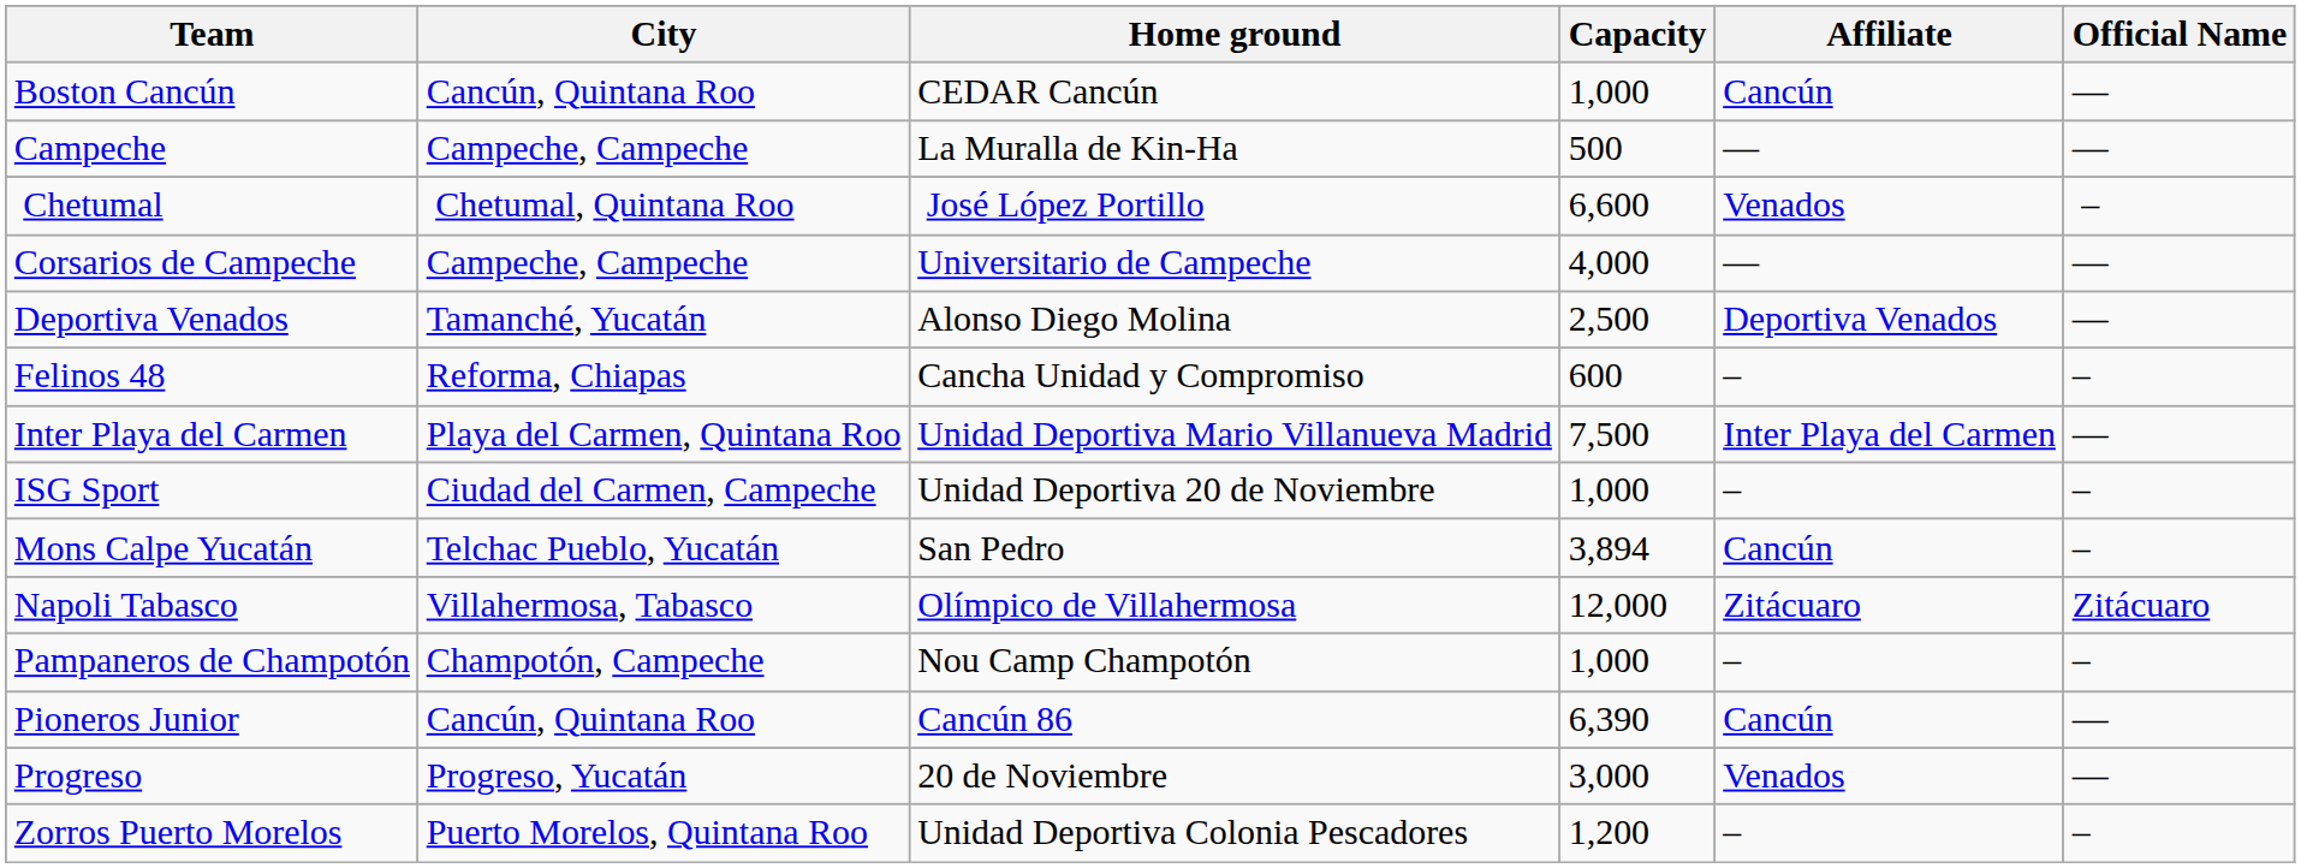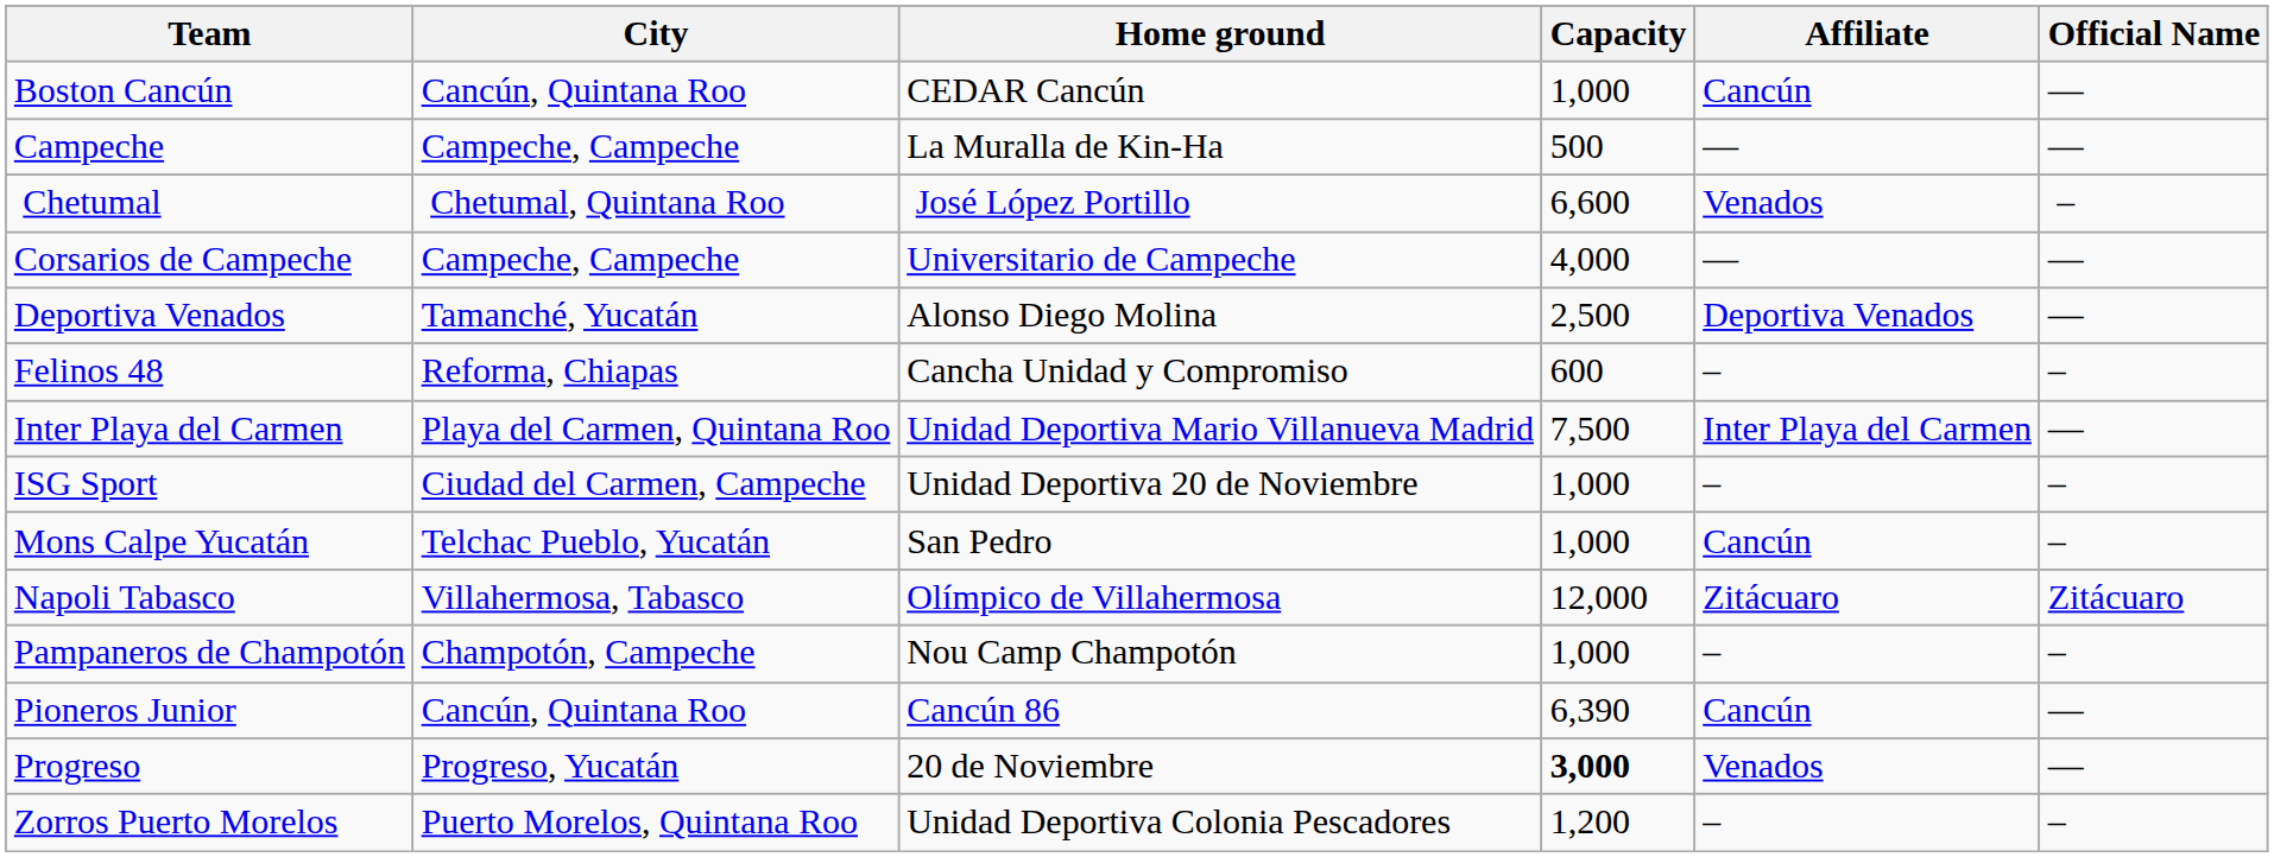 <table class="wikitable sortable">
 <tr>
 <th>Team</th>
 <th>City</th>
 <th>Home ground</th>
 <th>Capacity</th>
 <th>Affiliate</th>
 <th>Official Name</th>
 </tr>
 <tr>
 <td><a href='#'>Boston Cancún</a></td>
 <td><a href='#'>Cancún</a>, <a href='#'>Quintana Roo</a></td>
 <td>CEDAR Cancún</td>
 <td>1,000</td>
 <td><a href='#'>Cancún</a></td>
 <td>—</td>
 </tr>
 <tr>
 <td><a href='#'>Campeche</a></td>
 <td><a href='#'>Campeche</a>, <a href='#'>Campeche</a></td>
 <td>La Muralla de Kin-Ha</td>
 <td>500</td>
 <td>—</td>
 <td>—</td>
 </tr>
 <tr>
 <td> <a href='#'>Chetumal</a> </td>
 <td> <a href='#'>Chetumal</a>, <a href='#'>Quintana Roo</a> </td>
 <td> <a href='#'>José López Portillo</a> </td>
 <td>6,600</td>
 <td><a href='#'>Venados</a></td>
 <td> –</td>
 </tr>
 <tr>
 <td><a href='#'>Corsarios de Campeche</a></td>
 <td><a href='#'>Campeche</a>, <a href='#'>Campeche</a></td>
 <td><a href='#'>Universitario de Campeche</a></td>
 <td>4,000</td>
 <td>—</td>
 <td>—</td>
 </tr>
 <tr>
 <td><a href='#'>Deportiva Venados</a></td>
 <td><a href='#'>Tamanché</a>, <a href='#'>Yucatán</a></td>
 <td>Alonso Diego Molina</td>
 <td>2,500</td>
 <td><a href='#'>Deportiva Venados</a></td>
 <td>—</td>
 </tr>
 <tr>
 <td><a href='#'>Felinos 48</a></td>
 <td><a href='#'>Reforma</a>, <a href='#'>Chiapas</a></td>
 <td>Cancha Unidad y Compromiso</td>
 <td>600</td>
 <td>– </td>
 <td>–</td>
 </tr>
 <tr>
 <td><a href='#'>Inter Playa del Carmen</a></td>
 <td><a href='#'>Playa del Carmen</a>, <a href='#'>Quintana Roo</a></td>
 <td><a href='#'>Unidad Deportiva Mario Villanueva Madrid</a></td>
 <td>7,500</td>
 <td><a href='#'>Inter Playa del Carmen</a></td>
 <td>—</td>
 </tr>
 <tr>
 <td><a href='#'>ISG Sport</a></td>
 <td><a href='#'>Ciudad del Carmen</a>, <a href='#'>Campeche</a></td>
 <td>Unidad Deportiva 20 de Noviembre</td>
 <td>1,000</td>
 <td>– </td>
 <td>–</td>
 </tr>
 <tr>
 <td><a href='#'>Mons Calpe Yucatán</a></td>
 <td><a href='#'>Telchac Pueblo</a>, <a href='#'>Yucatán</a></td>
 <td>San Pedro</td>
-<td>3,894</td>
+<td>1,000</td>
 <td><a href='#'>Cancún</a></td>
 <td>–</td>
 </tr>
 <tr>
 <td><a href='#'>Napoli Tabasco</a></td>
 <td><a href='#'>Villahermosa</a>, <a href='#'>Tabasco</a></td>
 <td><a href='#'>Olímpico de Villahermosa</a></td>
 <td>12,000</td>
 <td><a href='#'>Zitácuaro</a></td>
 <td><a href='#'>Zitácuaro</a></td>
 </tr>
 <tr>
 <td><a href='#'>Pampaneros de Champotón</a></td>
 <td><a href='#'>Champotón</a>, <a href='#'>Campeche</a></td>
 <td>Nou Camp Champotón</td>
 <td>1,000</td>
 <td>– </td>
 <td>–</td>
 </tr>
 <tr>
 <td><a href='#'>Pioneros Junior</a></td>
 <td><a href='#'>Cancún</a>, <a href='#'>Quintana Roo</a></td>
 <td><a href='#'>Cancún 86</a></td>
 <td>6,390</td>
 <td><a href='#'>Cancún</a></td>
 <td>—</td>
 </tr>
 <tr>
 <td><a href='#'>Progreso</a></td>
 <td><a href='#'>Progreso</a>, <a href='#'>Yucatán</a></td>
 <td>20 de Noviembre</td>
-<td>3,000</td>
+<td><strong>3,000</strong></td>
 <td><a href='#'>Venados</a></td>
 <td>—</td>
 </tr>
 <tr>
 <td><a href='#'>Zorros Puerto Morelos</a></td>
 <td><a href='#'>Puerto Morelos</a>, <a href='#'>Quintana Roo</a></td>
 <td>Unidad Deportiva Colonia Pescadores</td>
 <td>1,200</td>
 <td>– </td>
 <td>–</td>
 </tr>
 </table>
